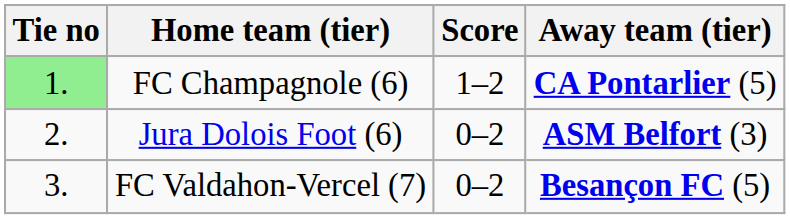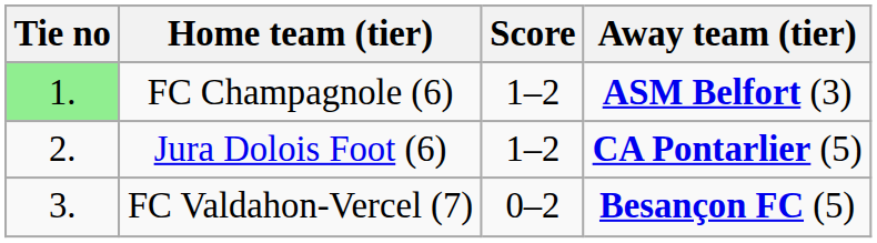 <table class="wikitable" style="text-align: center">
 <tr>
 <th>Tie no</th>
 <th>Home team (tier)</th>
 <th>Score</th>
 <th>Away team (tier)</th>
 </tr>
 <tr>
 <td style="background: lightgreen;">1.</td>
 <td>FC Champagnole (6)</td>
 <td>1–2 </td>
-<td><strong><a href='#'>CA Pontarlier</a></strong> (5)</td>
+<td><strong><a href='#'>ASM Belfort</a></strong> (3)</td>
 </tr>
 <tr>
 <td>2.</td>
 <td><a href='#'>Jura Dolois Foot</a> (6)</td>
-<td>0–2</td>
-<td><strong><a href='#'>ASM Belfort</a></strong> (3)</td>
+<td>1–2 </td>
+<td><strong><a href='#'>CA Pontarlier</a></strong> (5)</td>
 </tr>
 <tr>
 <td>3.</td>
 <td>FC Valdahon-Vercel (7)</td>
 <td>0–2</td>
 <td><strong><a href='#'>Besançon FC</a></strong> (5)</td>
 </tr>
 </table>
